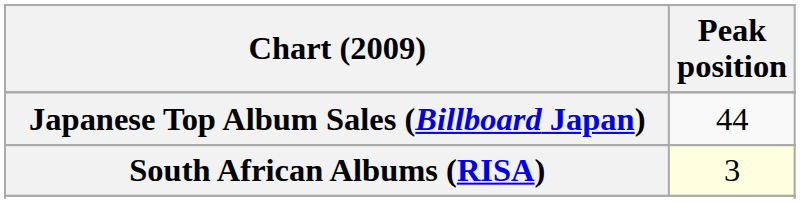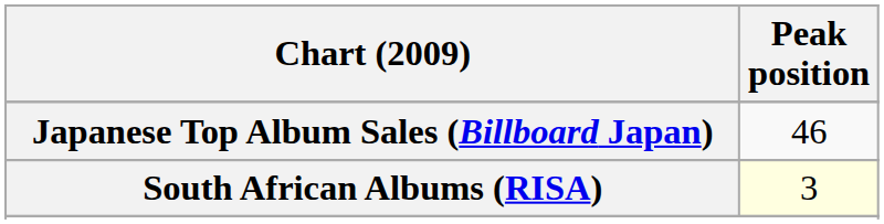 <table class="wikitable plainrowheaders sortable" style="text-align:center;">
 <tr>
 <th scope="col" style="width:20em;">Chart (2009)</th>
 <th scope="col">Peak<br>position</th>
 </tr>
 <tr>
 </tr>
 <tr>
 </tr>
 <tr>
 </tr>
 <tr>
 </tr>
 <tr>
 </tr>
 <tr>
 </tr>
 <tr>
 </tr>
 <tr>
 </tr>
 <tr>
 </tr>
 <tr>
 </tr>
 <tr>
 </tr>
 <tr>
 </tr>
 <tr>
 <th scope="row">Japanese Top Album Sales (<a href='#'><em>Billboard</em> Japan</a>)</th>
-<td>44</td>
+<td>46</td>
 </tr>
 <tr>
 </tr>
 <tr>
 </tr>
 <tr>
 </tr>
 <tr>
 </tr>
 <tr>
 </tr>
 <tr>
 <th scope="row">South African Albums (<a href='#'>RISA</a>)</th>
 <td style="background: lightyellow; text-align:center;">3</td>
 </tr>
 <tr>
 </tr>
 <tr>
 </tr>
 <tr>
 </tr>
 <tr>
 </tr>
 <tr>
 </tr>
 <tr>
 </tr>
 <tr>
 </tr>
 </table>
